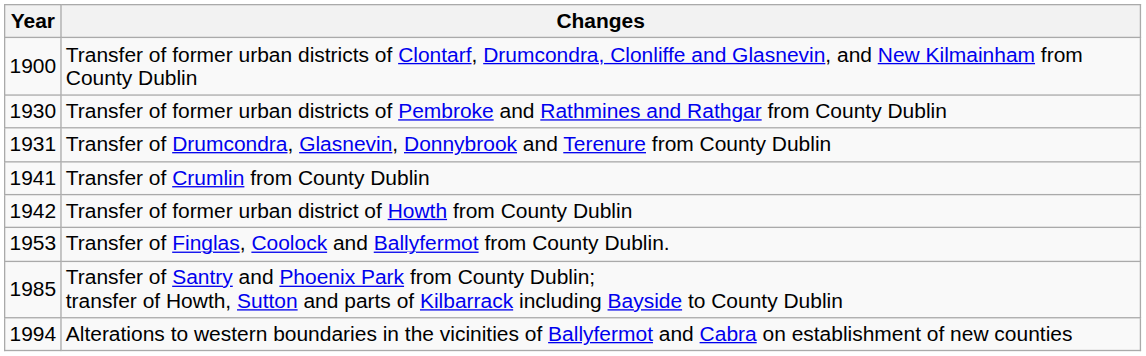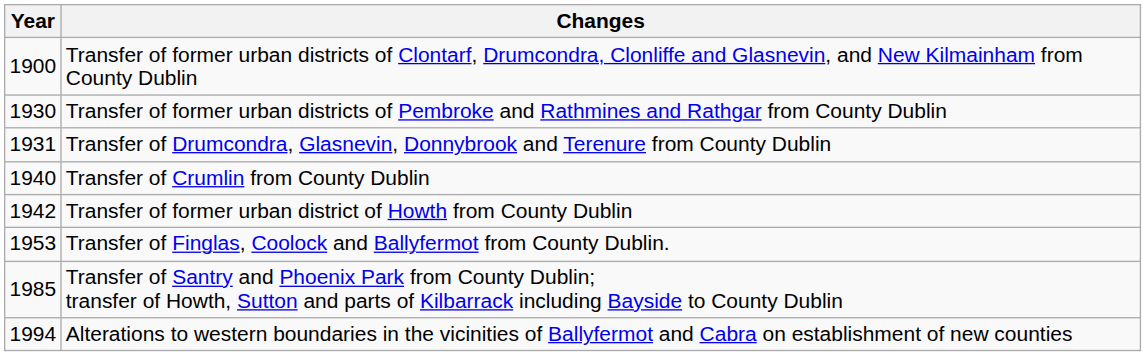 <table class="wikitable">
 <tr>
 <th>Year</th>
 <th>Changes</th>
 </tr>
 <tr>
 <td>1900</td>
 <td>Transfer of former urban districts of <a href='#'>Clontarf</a>, <a href='#'>Drumcondra, Clonliffe and Glasnevin</a>, and <a href='#'>New Kilmainham</a> from County Dublin</td>
 </tr>
 <tr>
 <td>1930</td>
 <td>Transfer of former urban districts of <a href='#'>Pembroke</a> and <a href='#'>Rathmines and Rathgar</a> from County Dublin</td>
 </tr>
 <tr>
 <td>1931</td>
 <td>Transfer of <a href='#'>Drumcondra</a>, <a href='#'>Glasnevin</a>, <a href='#'>Donnybrook</a> and <a href='#'>Terenure</a> from County Dublin</td>
 </tr>
 <tr>
-<td>1941</td>
+<td>1940</td>
 <td>Transfer of <a href='#'>Crumlin</a> from County Dublin</td>
 </tr>
 <tr>
 <td>1942</td>
 <td>Transfer of former urban district of <a href='#'>Howth</a> from County Dublin</td>
 </tr>
 <tr>
 <td>1953</td>
 <td>Transfer of <a href='#'>Finglas</a>, <a href='#'>Coolock</a> and <a href='#'>Ballyfermot</a> from County Dublin.</td>
 </tr>
 <tr>
 <td>1985</td>
 <td>Transfer of <a href='#'>Santry</a> and <a href='#'>Phoenix Park</a> from County Dublin;<br>transfer of Howth, <a href='#'>Sutton</a> and parts of <a href='#'>Kilbarrack</a> including <a href='#'>Bayside</a> to County Dublin</td>
 </tr>
 <tr>
 <td>1994</td>
 <td>Alterations to western boundaries in the vicinities of <a href='#'>Ballyfermot</a> and <a href='#'>Cabra</a> on establishment of new counties</td>
 </tr>
 </table>
